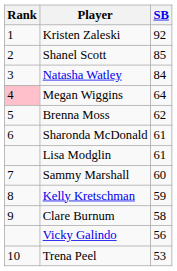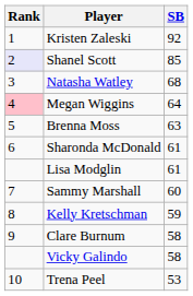 <table class="wikitable" style="float:left;">
 <tr style="white-space: nowrap;">
 <th>Rank</th>
 <th>Player</th>
 <th><a href='#'>SB</a></th>
 </tr>
 <tr>
 <td>1</td>
 <td>Kristen Zaleski</td>
 <td>92</td>
 </tr>
 <tr>
-<td>2</td>
+<td style="background: lavender;">2</td>
 <td>Shanel Scott</td>
 <td>85</td>
 </tr>
 <tr>
 <td>3</td>
 <td><a href='#'>Natasha Watley</a></td>
-<td>84</td>
+<td>68</td>
 </tr>
 <tr>
 <td style="background: pink;">4</td>
 <td>Megan Wiggins</td>
 <td>64</td>
 </tr>
 <tr>
 <td>5</td>
 <td>Brenna Moss</td>
-<td>62</td>
+<td>63</td>
 </tr>
 <tr>
 <td>6</td>
 <td>Sharonda McDonald</td>
 <td>61</td>
 </tr>
 <tr>
 <td></td>
 <td>Lisa Modglin</td>
 <td>61</td>
 </tr>
 <tr>
 <td>7</td>
 <td>Sammy Marshall</td>
 <td>60</td>
 </tr>
 <tr>
 <td>8</td>
 <td><a href='#'>Kelly Kretschman</a></td>
 <td>59</td>
 </tr>
 <tr>
 <td>9</td>
 <td>Clare Burnum</td>
 <td>58</td>
 </tr>
 <tr>
 <td></td>
 <td><a href='#'>Vicky Galindo</a></td>
-<td>56</td>
+<td>58</td>
 </tr>
 <tr>
 <td>10</td>
 <td>Trena Peel</td>
 <td>53</td>
 </tr>
 </table>
